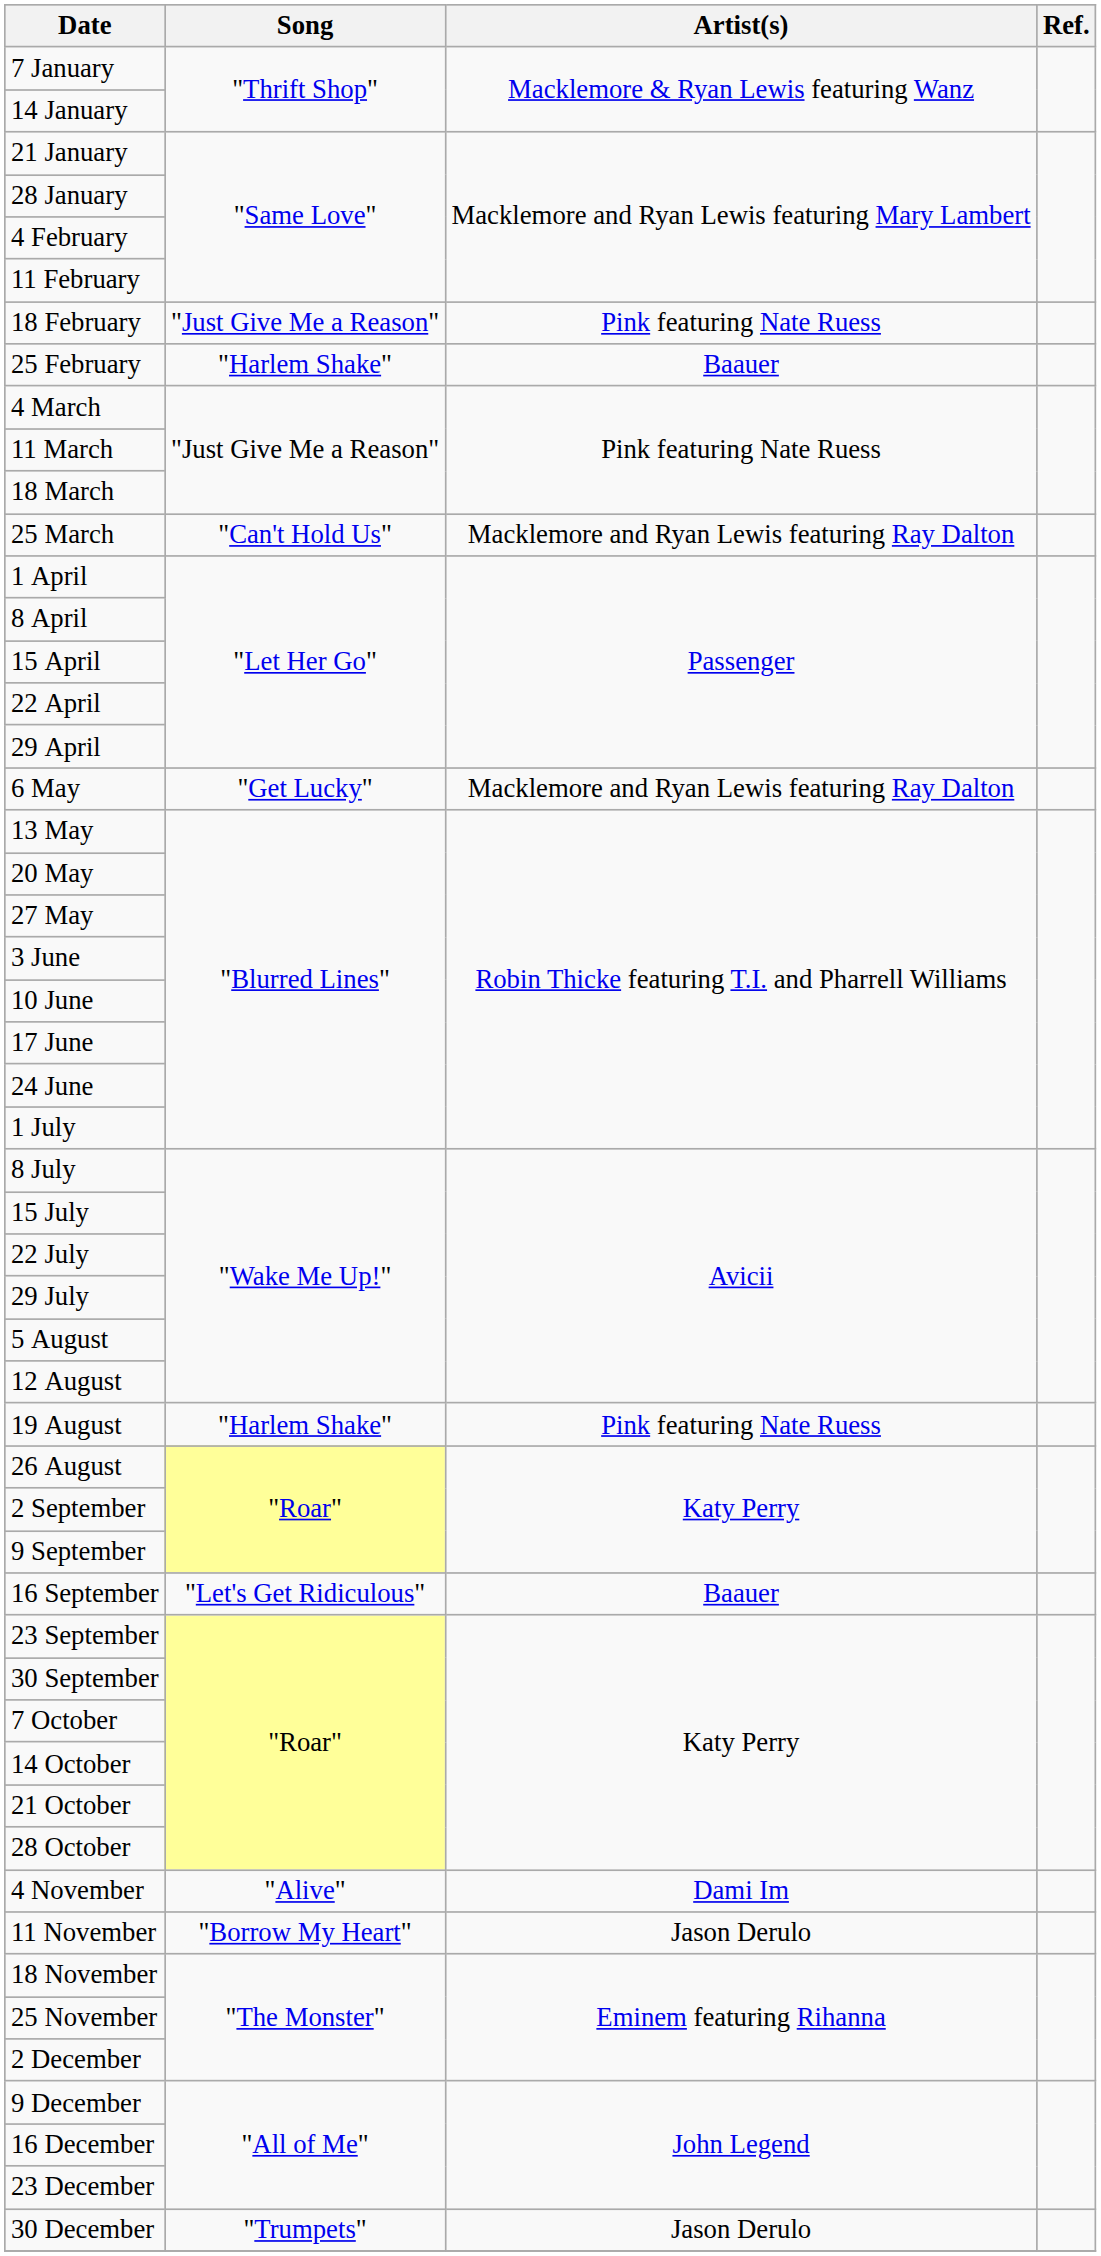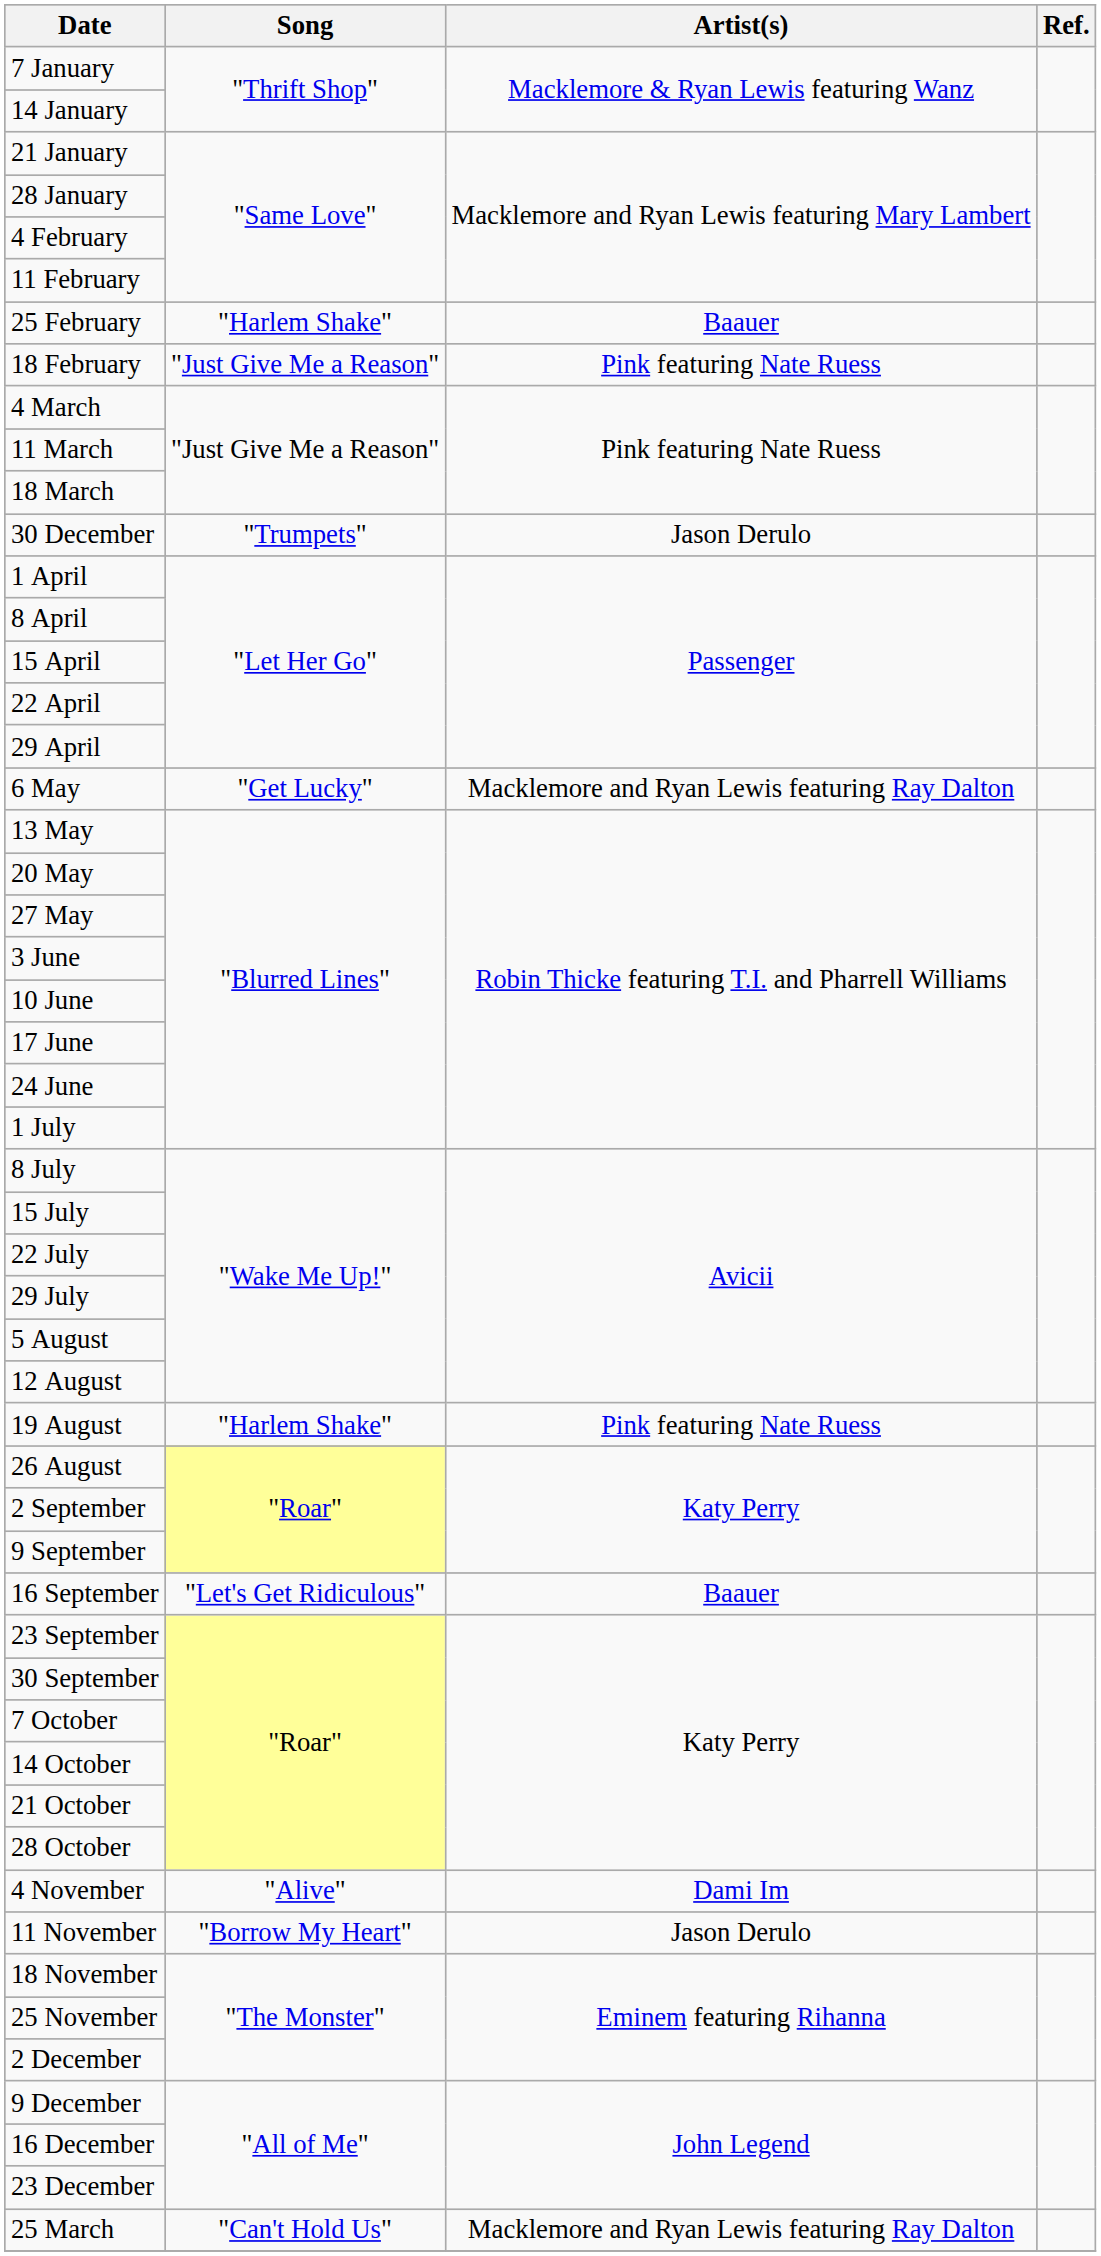 <table class="wikitable">
 <tr>
 <th style="text-align: center;">Date</th>
 <th style="text-align: center;">Song</th>
 <th style="text-align: center;">Artist(s)</th>
 <th style="text-align: center;">Ref.</th>
 </tr>
 <tr>
 <td>7 January</td>
 <td rowspan="2" style="text-align: center;">"<a href='#'>Thrift Shop</a>"</td>
 <td rowspan="2" style="text-align: center;"><a href='#'>Macklemore & Ryan Lewis</a> featuring <a href='#'>Wanz</a></td>
 <td rowspan="2" style="text-align: center;"></td>
 </tr>
 <tr>
 <td>14 January</td>
 </tr>
 <tr>
 <td>21 January</td>
 <td rowspan="4" style="text-align: center;">"<a href='#'>Same Love</a>"</td>
 <td rowspan="4" style="text-align: center;">Macklemore and Ryan Lewis featuring <a href='#'>Mary Lambert</a></td>
 <td rowspan="4" style="text-align: center;"></td>
 </tr>
 <tr>
 <td>28 January</td>
 </tr>
 <tr>
 <td>4 February</td>
 </tr>
 <tr>
 <td>11 February</td>
 </tr>
 <tr>
+<td>25 February</td>
+<td style="text-align: center;">"<a href='#'>Harlem Shake</a>"</td>
+<td style="text-align: center;"><a href='#'>Baauer</a></td>
+<td style="text-align: center;"></td>
+</tr>
+<tr>
 <td>18 February</td>
 <td style="text-align: center;">"<a href='#'>Just Give Me a Reason</a>"</td>
 <td style="text-align: center;"><a href='#'>Pink</a> featuring <a href='#'>Nate Ruess</a></td>
-<td style="text-align: center;"></td>
-</tr>
-<tr>
-<td>25 February</td>
-<td style="text-align: center;">"<a href='#'>Harlem Shake</a>"</td>
-<td style="text-align: center;"><a href='#'>Baauer</a></td>
 <td style="text-align: center;"></td>
 </tr>
 <tr>
 <td>4 March</td>
 <td rowspan="3" style="text-align: center;">"Just Give Me a Reason"</td>
 <td rowspan="3" style="text-align: center;">Pink featuring Nate Ruess</td>
 <td rowspan="3" style="text-align: center;"></td>
 </tr>
 <tr>
 <td>11 March</td>
 </tr>
 <tr>
 <td>18 March</td>
 </tr>
 <tr>
-<td>25 March</td>
-<td style="text-align: center;">"<a href='#'>Can't Hold Us</a>"</td>
-<td style="text-align: center;">Macklemore and Ryan Lewis featuring <a href='#'>Ray Dalton</a></td>
+<td>30 December</td>
+<td style="text-align: center;">"<a href='#'>Trumpets</a>"</td>
+<td style="text-align: center;">Jason Derulo</td>
 <td style="text-align: center;"></td>
 </tr>
 <tr>
 <td>1 April</td>
 <td rowspan="5" style="text-align: center;">"<a href='#'>Let Her Go</a>"</td>
 <td rowspan="5" style="text-align: center;"><a href='#'>Passenger</a></td>
 <td rowspan="5" style="text-align: center;"></td>
 </tr>
 <tr>
 <td>8 April</td>
 </tr>
 <tr>
 <td>15 April</td>
 </tr>
 <tr>
 <td>22 April</td>
 </tr>
 <tr>
 <td>29 April</td>
 </tr>
 <tr>
 <td>6 May</td>
 <td style="text-align: center;">"<a href='#'>Get Lucky</a>"</td>
 <td style="text-align: center;">Macklemore and Ryan Lewis featuring <a href='#'>Ray Dalton</a></td>
 <td style="text-align: center;"></td>
 </tr>
 <tr>
 <td>13 May</td>
 <td rowspan="8" style="text-align: center;">"<a href='#'>Blurred Lines</a>"</td>
 <td rowspan="8" style="text-align: center;"><a href='#'>Robin Thicke</a> featuring <a href='#'>T.I.</a> and Pharrell Williams</td>
 <td rowspan="8" style="text-align: center;"></td>
 </tr>
 <tr>
 <td>20 May</td>
 </tr>
 <tr>
 <td>27 May</td>
 </tr>
 <tr>
 <td>3 June</td>
 </tr>
 <tr>
 <td>10 June</td>
 </tr>
 <tr>
 <td>17 June</td>
 </tr>
 <tr>
 <td>24 June</td>
 </tr>
 <tr>
 <td>1 July</td>
 </tr>
 <tr>
 <td>8 July</td>
 <td rowspan="6" style="text-align: center;">"<a href='#'>Wake Me Up!</a>"</td>
 <td rowspan="6" style="text-align: center;"><a href='#'>Avicii</a></td>
 <td rowspan="6" style="text-align: center;"></td>
 </tr>
 <tr>
 <td>15 July</td>
 </tr>
 <tr>
 <td>22 July</td>
 </tr>
 <tr>
 <td>29 July</td>
 </tr>
 <tr>
 <td>5 August</td>
 </tr>
 <tr>
 <td>12 August</td>
 </tr>
 <tr>
 <td>19 August</td>
 <td style="text-align: center;">"<a href='#'>Harlem Shake</a>"</td>
 <td style="text-align: center;"><a href='#'>Pink</a> featuring <a href='#'>Nate Ruess</a></td>
 <td style="text-align: center;"></td>
 </tr>
 <tr>
 <td>26 August</td>
 <td bgcolor=#FFFF99 rowspan="3" style="text-align: center;">"<a href='#'>Roar</a>"</td>
 <td rowspan="3" style="text-align: center;"><a href='#'>Katy Perry</a></td>
 <td rowspan="3" style="text-align: center;"></td>
 </tr>
 <tr>
 <td>2 September</td>
 </tr>
 <tr>
 <td>9 September</td>
 </tr>
 <tr>
 <td>16 September</td>
 <td style="text-align: center;">"<a href='#'>Let's Get Ridiculous</a>"</td>
 <td style="text-align: center;"><a href='#'>Baauer</a></td>
 <td style="text-align: center;"></td>
 </tr>
 <tr>
 <td>23 September</td>
 <td bgcolor=#FFFF99 rowspan="6" style="text-align: center;">"Roar"</td>
 <td rowspan="6" style="text-align: center;">Katy Perry</td>
 <td rowspan="6" style="text-align: center;"></td>
 </tr>
 <tr>
 <td>30 September</td>
 </tr>
 <tr>
 <td>7 October</td>
 </tr>
 <tr>
 <td>14 October</td>
 </tr>
 <tr>
 <td>21 October</td>
 </tr>
 <tr>
 <td>28 October</td>
 </tr>
 <tr>
 <td>4 November</td>
 <td style="text-align: center;">"<a href='#'>Alive</a>"</td>
 <td style="text-align: center;"><a href='#'>Dami Im</a></td>
 <td style="text-align: center;"></td>
 </tr>
 <tr>
 <td>11 November</td>
 <td style="text-align: center;">"<a href='#'>Borrow My Heart</a>"</td>
 <td style="text-align: center;">Jason Derulo</td>
 <td style="text-align: center;"></td>
 </tr>
 <tr>
 <td>18 November</td>
 <td rowspan="3" style="text-align: center;">"<a href='#'>The Monster</a>"</td>
 <td rowspan="3" style="text-align: center;"><a href='#'>Eminem</a> featuring <a href='#'>Rihanna</a></td>
 <td rowspan="3" style="text-align: center;"></td>
 </tr>
 <tr>
 <td>25 November</td>
 </tr>
 <tr>
 <td>2 December</td>
 </tr>
 <tr>
 <td>9 December</td>
 <td rowspan="3" style="text-align: center;">"<a href='#'>All of Me</a>"</td>
 <td rowspan="3" style="text-align: center;"><a href='#'>John Legend</a></td>
 <td rowspan="3" style="text-align: center;"></td>
 </tr>
 <tr>
 <td>16 December</td>
 </tr>
 <tr>
 <td>23 December</td>
 </tr>
 <tr>
-<td>30 December</td>
-<td style="text-align: center;">"<a href='#'>Trumpets</a>"</td>
-<td style="text-align: center;">Jason Derulo</td>
+<td>25 March</td>
+<td style="text-align: center;">"<a href='#'>Can't Hold Us</a>"</td>
+<td style="text-align: center;">Macklemore and Ryan Lewis featuring <a href='#'>Ray Dalton</a></td>
 <td style="text-align: center;"></td>
 </tr>
 <tr>
 </tr>
 </table>
